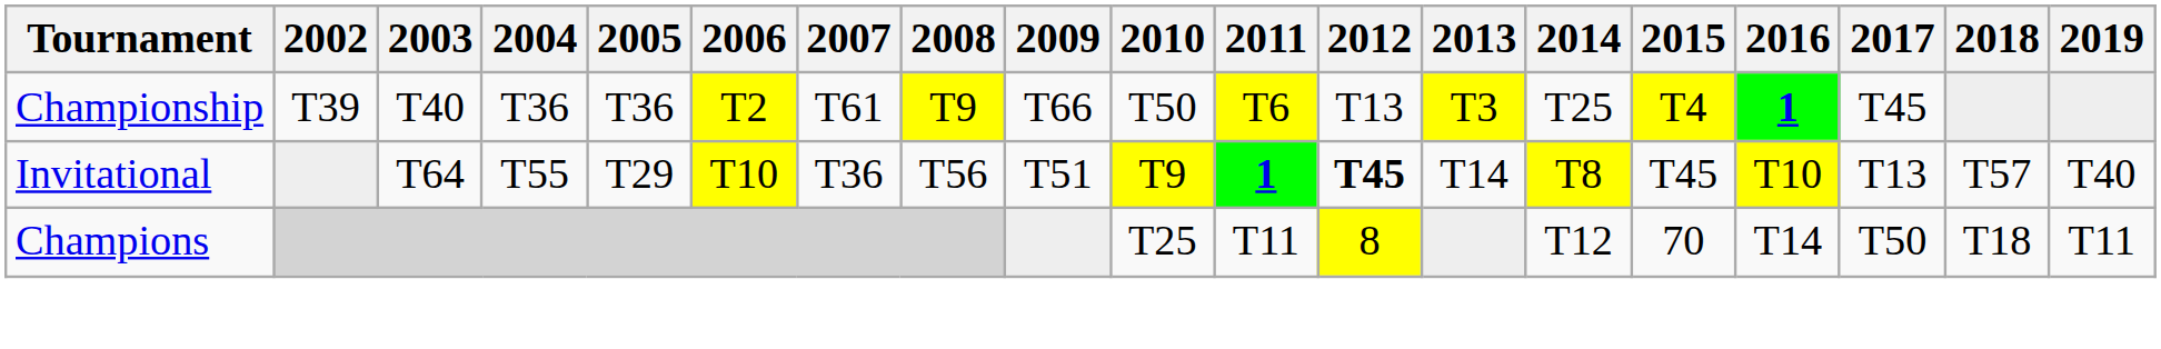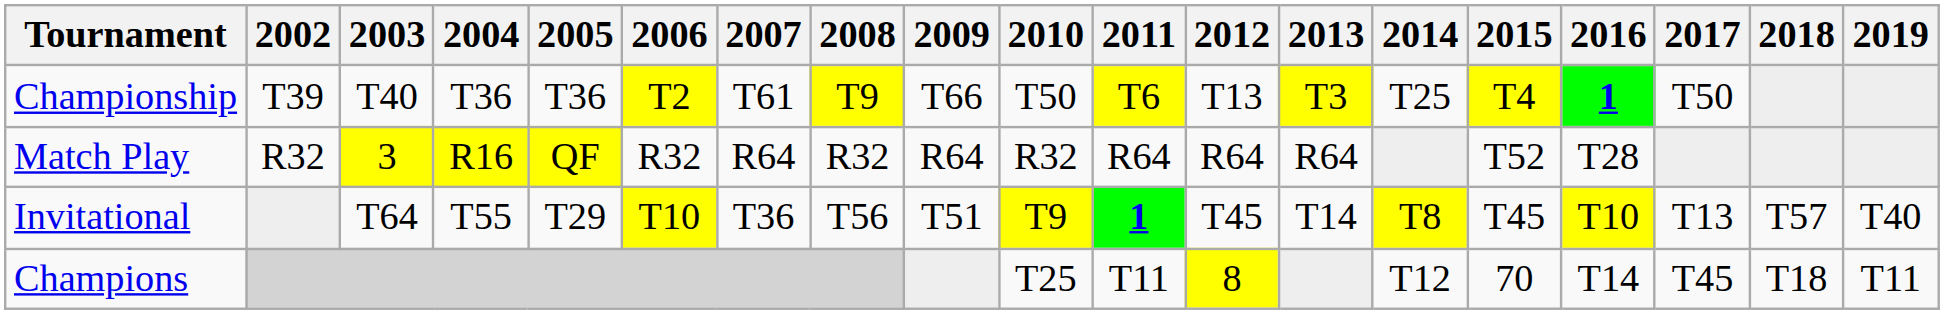 <table class="wikitable" style="text-align:center;">
 <tr>
 <th>Tournament</th>
 <th>2002</th>
 <th>2003</th>
 <th>2004</th>
 <th>2005</th>
 <th>2006</th>
 <th>2007</th>
 <th>2008</th>
 <th>2009</th>
 <th>2010</th>
 <th>2011</th>
 <th>2012</th>
 <th>2013</th>
 <th>2014</th>
 <th>2015</th>
 <th>2016</th>
 <th>2017</th>
 <th>2018</th>
 <th>2019</th>
 </tr>
 <tr>
 <td align="left"><a href='#'>Championship</a></td>
 <td>T39</td>
 <td>T40</td>
 <td>T36</td>
 <td>T36</td>
 <td style="background:yellow;">T2</td>
 <td>T61</td>
 <td style="background:yellow;">T9</td>
 <td>T66</td>
 <td>T50</td>
 <td style="background:yellow;">T6</td>
 <td>T13</td>
 <td style="background:yellow;">T3</td>
 <td>T25</td>
 <td style="background:yellow;">T4</td>
 <td style="background:lime"><a href='#'><strong>1</strong></a></td>
-<td>T45</td>
+<td>T50</td>
+<td style="background:#eeeeee;"></td>
+<td style="background:#eeeeee;"></td>
+</tr>
+<tr>
+<td align="left"><a href='#'>Match Play</a></td>
+<td>R32</td>
+<td style="background:yellow;">3</td>
+<td style="background:yellow;">R16</td>
+<td style="background:yellow;">QF</td>
+<td>R32</td>
+<td>R64</td>
+<td>R32</td>
+<td>R64</td>
+<td>R32</td>
+<td>R64</td>
+<td>R64</td>
+<td>R64</td>
+<td style="background:#eeeeee;"></td>
+<td>T52</td>
+<td>T28</td>
+<td style="background:#eeeeee;"></td>
 <td style="background:#eeeeee;"></td>
 <td style="background:#eeeeee;"></td>
 </tr>
 <tr>
 <td align="left"><a href='#'>Invitational</a></td>
 <td style="background:#eeeeee;"></td>
 <td>T64</td>
 <td>T55</td>
 <td>T29</td>
 <td style="background:yellow;">T10</td>
 <td>T36</td>
 <td>T56</td>
 <td>T51</td>
 <td style="background:yellow;">T9</td>
 <td style="background:lime"><a href='#'><strong>1</strong></a></td>
-<td><strong>T45</strong></td>
+<td>T45</td>
 <td>T14</td>
 <td style="background:yellow;">T8</td>
 <td>T45</td>
 <td style="background:yellow;">T10</td>
 <td>T13</td>
 <td>T57</td>
 <td>T40</td>
 </tr>
 <tr>
 <td align="left"><a href='#'>Champions</a></td>
 <td colspan=7 style="background:#D3D3D3;"></td>
 <td style="background:#eeeeee;"></td>
 <td>T25</td>
 <td>T11</td>
 <td style="background:yellow;">8</td>
 <td style="background:#eeeeee;"></td>
 <td>T12</td>
 <td>70</td>
 <td>T14</td>
-<td>T50</td>
+<td>T45</td>
 <td>T18</td>
 <td>T11</td>
 </tr>
 </table>
